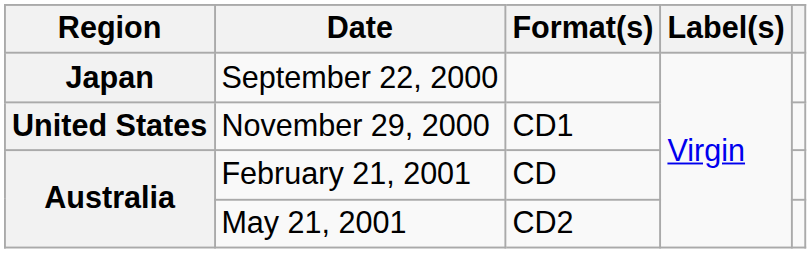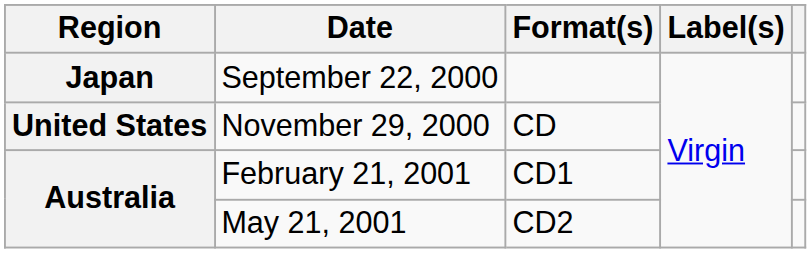 <table class="wikitable plainrowheaders">
 <tr>
 <th scope="col">Region</th>
 <th scope="col">Date</th>
 <th scope="col">Format(s)</th>
 <th scope="col">Label(s)</th>
 <th scope="col"></th>
 </tr>
 <tr>
 <th scope="row">Japan</th>
 <td>September 22, 2000</td>
 <td></td>
 <td rowspan="4"><a href='#'>Virgin</a></td>
 <td></td>
 </tr>
 <tr>
 <th scope="row">United States</th>
 <td>November 29, 2000</td>
-<td>CD1</td>
+<td>CD</td>
 <td></td>
 </tr>
 <tr>
 <th scope="row" rowspan="2">Australia</th>
 <td>February 21, 2001</td>
-<td>CD</td>
+<td>CD1</td>
 <td></td>
 </tr>
 <tr>
 <td>May 21, 2001</td>
 <td>CD2</td>
 <td></td>
 </tr>
 </table>
